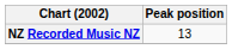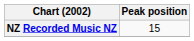 <table class="wikitable sortable plainrowheaders">
 <tr>
 <th scope="col">Chart (2002)</th>
 <th scope="col">Peak position</th>
 </tr>
 <tr>
 <th scope="row">NZ <a href='#'>Recorded Music NZ</a></th>
-<td style="text-align:center;">13</td>
+<td style="text-align:center;">15</td>
 </tr>
 <tr>
 </tr>
 </table>
